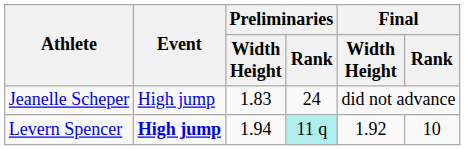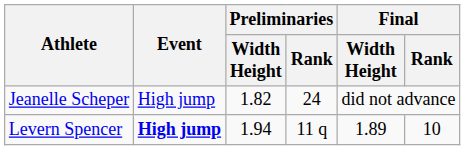 <table class=wikitable style="font-size:90%;">
 <tr>
 <th rowspan="2">Athlete</th>
 <th rowspan="2">Event</th>
 <th colspan="2">Preliminaries</th>
 <th colspan="2">Final</th>
 </tr>
 <tr>
 <th>Width<br>Height</th>
 <th>Rank</th>
 <th>Width<br>Height</th>
 <th>Rank</th>
 </tr>
 <tr style="border-top: single;">
 <td><a href='#'>Jeanelle Scheper</a></td>
 <td><a href='#'>High jump</a></td>
-<td align=center>1.83</td>
+<td align=center>1.82</td>
 <td align=center>24</td>
 <td align=center colspan=2>did not advance</td>
 </tr>
 <tr style="border-top: single;">
 <td><a href='#'>Levern Spencer</a></td>
 <td><strong><a href='#'>High jump</a></strong></td>
 <td align=center>1.94</td>
-<td align=center style="background: paleturquoise;">11 q</td>
-<td align=center>1.92</td>
+<td align=center>11 q</td>
+<td align=center>1.89</td>
 <td align=center>10</td>
 </tr>
 </table>
